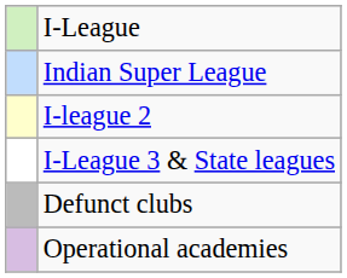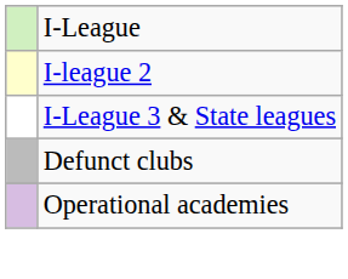 <table class="wikitable" style="text-align:left; font-size:90%;">
 <tr>
 <td style="width:10px; background:#D0F0C0;"></td>
 <td>I-League</td>
-</tr>
-<tr>
-<td style="width:10px; background:#c1ddfd;"></td>
-<td><a href='#'>Indian Super League</a></td>
 </tr>
 <tr>
 <td style="width:10px; background:#ffffcc;"></td>
 <td><a href='#'>I-league 2</a></td>
 </tr>
 <tr>
 <td style="width:10px; background:#ffffff;"></td>
 <td><a href='#'>I-League 3</a> & <a href='#'>State leagues</a></td>
 </tr>
 <tr>
 <td style="width:10px; background:#bbb;"></td>
 <td>Defunct clubs</td>
 </tr>
 <tr>
 <td style="width:10px; background:#D7BDE2;"></td>
 <td>Operational academies</td>
 </tr>
 </table>
